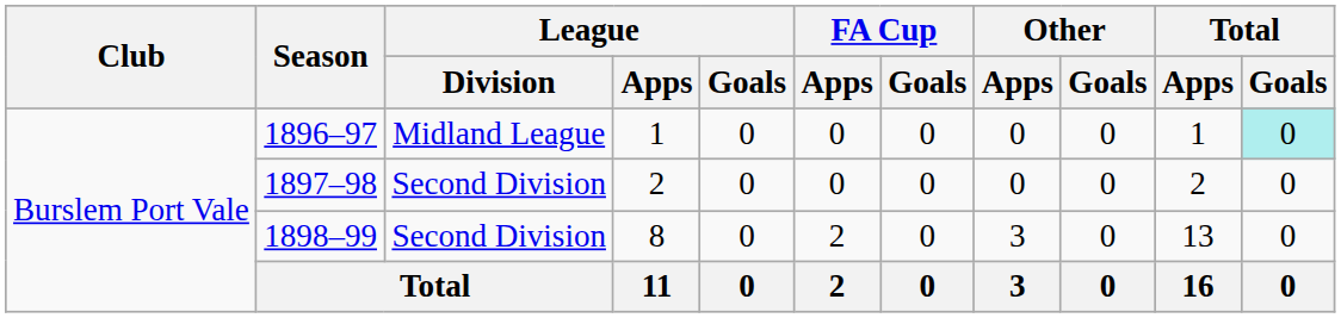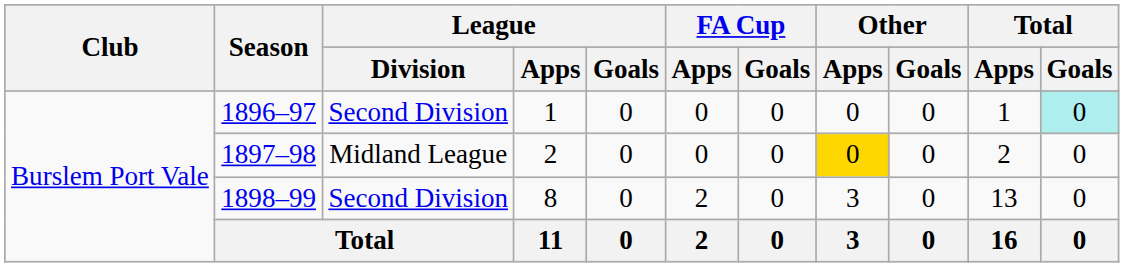 <table class="wikitable" style="text-align:center">
 <tr>
 <th rowspan="2">Club</th>
 <th rowspan="2">Season</th>
 <th colspan="3">League</th>
 <th colspan="2"><a href='#'>FA Cup</a></th>
 <th colspan="2">Other</th>
 <th colspan="2">Total</th>
 </tr>
 <tr>
 <th>Division</th>
 <th>Apps</th>
 <th>Goals</th>
 <th>Apps</th>
 <th>Goals</th>
 <th>Apps</th>
 <th>Goals</th>
 <th>Apps</th>
 <th>Goals</th>
 </tr>
 <tr>
 <td rowspan="4"><a href='#'>Burslem Port Vale</a></td>
 <td><a href='#'>1896–97</a></td>
-<td><a href='#'>Midland League</a></td>
+<td><a href='#'>Second Division</a></td>
 <td>1</td>
 <td>0</td>
 <td>0</td>
 <td>0</td>
 <td>0</td>
 <td>0</td>
 <td>1</td>
 <td style="background: paleturquoise;">0</td>
 </tr>
 <tr>
 <td><a href='#'>1897–98</a></td>
-<td><a href='#'>Second Division</a></td>
+<td>Midland League</td>
 <td>2</td>
 <td>0</td>
 <td>0</td>
 <td>0</td>
-<td>0</td>
+<td style="background: gold;">0</td>
 <td>0</td>
 <td>2</td>
 <td>0</td>
 </tr>
 <tr>
 <td><a href='#'>1898–99</a></td>
 <td><a href='#'>Second Division</a></td>
 <td>8</td>
 <td>0</td>
 <td>2</td>
 <td>0</td>
 <td>3</td>
 <td>0</td>
 <td>13</td>
 <td>0</td>
 </tr>
 <tr>
 <th colspan="2">Total</th>
 <th>11</th>
 <th>0</th>
 <th>2</th>
 <th>0</th>
 <th>3</th>
 <th>0</th>
 <th>16</th>
 <th>0</th>
 </tr>
 </table>
